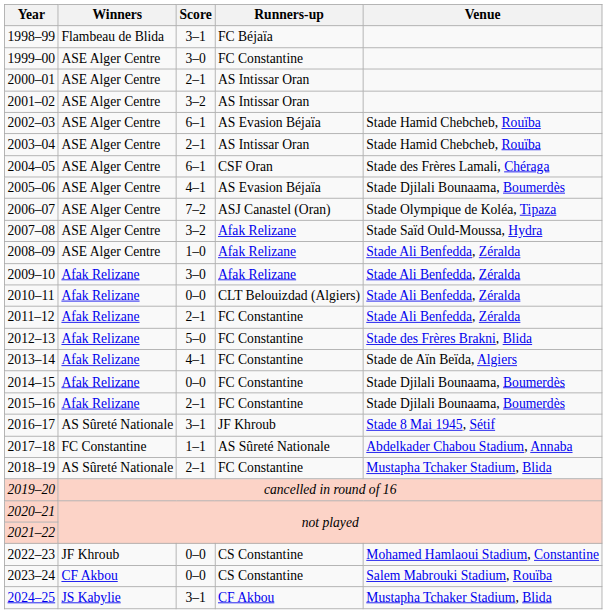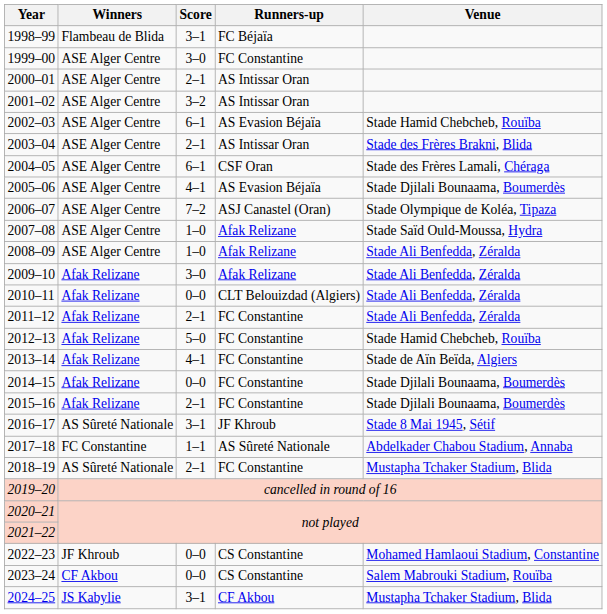 <table class="sortable wikitable">
 <tr>
 <th>Year</th>
 <th>Winners</th>
 <th>Score</th>
 <th>Runners-up</th>
 <th>Venue</th>
 </tr>
 <tr>
 <td>1998–99</td>
 <td>Flambeau de Blida</td>
 <td align=center>3–1</td>
 <td>FC Béjaïa</td>
 <td></td>
 </tr>
 <tr>
 <td>1999–00</td>
 <td>ASE Alger Centre</td>
 <td align=center>3–0</td>
 <td>FC Constantine</td>
 <td></td>
 </tr>
 <tr>
 <td>2000–01</td>
 <td>ASE Alger Centre</td>
 <td align=center>2–1</td>
 <td>AS Intissar Oran</td>
 <td></td>
 </tr>
 <tr>
 <td>2001–02</td>
 <td>ASE Alger Centre</td>
 <td align=center>3–2</td>
 <td>AS Intissar Oran</td>
 <td></td>
 </tr>
 <tr>
 <td>2002–03 </td>
 <td>ASE Alger Centre</td>
 <td align=center>6–1</td>
 <td>AS Evasion Béjaïa</td>
 <td>Stade Hamid Chebcheb, <a href='#'>Rouïba</a></td>
 </tr>
 <tr>
 <td>2003–04</td>
 <td>ASE Alger Centre</td>
 <td align=center>2–1</td>
 <td>AS Intissar Oran</td>
-<td>Stade Hamid Chebcheb, <a href='#'>Rouïba</a></td>
+<td><a href='#'>Stade des Frères Brakni</a>, <a href='#'>Blida</a></td>
 </tr>
 <tr>
 <td>2004–05</td>
 <td>ASE Alger Centre</td>
 <td align=center>6–1</td>
 <td>CSF Oran</td>
 <td>Stade des Frères Lamali, <a href='#'>Chéraga</a></td>
 </tr>
 <tr>
 <td>2005–06</td>
 <td>ASE Alger Centre</td>
 <td align=center>4–1</td>
 <td>AS Evasion Béjaïa</td>
 <td>Stade Djilali Bounaama, <a href='#'>Boumerdès</a></td>
 </tr>
 <tr>
 <td>2006–07</td>
 <td>ASE Alger Centre</td>
 <td align=center>7–2</td>
 <td>ASJ Canastel (Oran)</td>
 <td>Stade Olympique de Koléa, <a href='#'>Tipaza</a></td>
 </tr>
 <tr>
 <td>2007–08</td>
 <td>ASE Alger Centre</td>
-<td align=center>3–2</td>
+<td align=center>1–0</td>
 <td><a href='#'>Afak Relizane</a></td>
 <td>Stade Saïd Ould-Moussa, <a href='#'>Hydra</a></td>
 </tr>
 <tr>
 <td>2008–09</td>
 <td>ASE Alger Centre</td>
 <td align=center>1–0</td>
 <td><a href='#'>Afak Relizane</a></td>
 <td><a href='#'>Stade Ali Benfedda</a>, <a href='#'>Zéralda</a></td>
 </tr>
 <tr>
 <td>2009–10</td>
 <td><a href='#'>Afak Relizane</a></td>
 <td align=center>3–0</td>
 <td><a href='#'>Afak Relizane</a></td>
 <td><a href='#'>Stade Ali Benfedda</a>, <a href='#'>Zéralda</a></td>
 </tr>
 <tr>
 <td>2010–11</td>
 <td><a href='#'>Afak Relizane</a></td>
 <td align=center>0–0 </td>
 <td>CLT Belouizdad (Algiers)</td>
 <td><a href='#'>Stade Ali Benfedda</a>, <a href='#'>Zéralda</a></td>
 </tr>
 <tr>
 <td>2011–12 </td>
 <td><a href='#'>Afak Relizane</a></td>
 <td align=center>2–1</td>
 <td>FC Constantine</td>
 <td><a href='#'>Stade Ali Benfedda</a>, <a href='#'>Zéralda</a></td>
 </tr>
 <tr>
 <td>2012–13</td>
 <td><a href='#'>Afak Relizane</a></td>
 <td align=center>5–0</td>
 <td>FC Constantine</td>
-<td><a href='#'>Stade des Frères Brakni</a>, <a href='#'>Blida</a></td>
+<td>Stade Hamid Chebcheb, <a href='#'>Rouïba</a></td>
 </tr>
 <tr>
 <td>2013–14 </td>
 <td><a href='#'>Afak Relizane</a></td>
 <td align=center>4–1</td>
 <td>FC Constantine</td>
 <td>Stade de Aïn Beïda, <a href='#'>Algiers</a></td>
 </tr>
 <tr>
 <td>2014–15 </td>
 <td><a href='#'>Afak Relizane</a></td>
 <td align=center>0–0 </td>
 <td>FC Constantine</td>
 <td>Stade Djilali Bounaama, <a href='#'>Boumerdès</a></td>
 </tr>
 <tr>
 <td>2015–16</td>
 <td><a href='#'>Afak Relizane</a></td>
 <td align=center>2–1</td>
 <td>FC Constantine</td>
 <td>Stade Djilali Bounaama, <a href='#'>Boumerdès</a></td>
 </tr>
 <tr>
 <td>2016–17 </td>
 <td>AS Sûreté Nationale</td>
 <td align=center>3–1</td>
 <td>JF Khroub</td>
 <td><a href='#'>Stade 8 Mai 1945</a>, <a href='#'>Sétif</a></td>
 </tr>
 <tr>
 <td>2017–18</td>
 <td>FC Constantine</td>
 <td align=center>1–1 </td>
 <td>AS Sûreté Nationale</td>
 <td><a href='#'>Abdelkader Chabou Stadium</a>, <a href='#'>Annaba</a></td>
 </tr>
 <tr>
 <td>2018–19</td>
 <td>AS Sûreté Nationale</td>
 <td align=center>2–1</td>
 <td>FC Constantine</td>
 <td><a href='#'>Mustapha Tchaker Stadium</a>, <a href='#'>Blida</a></td>
 </tr>
 <tr bgcolor=#fcd3c7>
 <td><em>2019–20</em></td>
 <td align=center colspan=4><em>cancelled in round of 16 </em></td>
 </tr>
 <tr bgcolor=#fcd3c7>
 <td><em>2020–21</em></td>
 <td align=center colspan=4 rowspan=2><em>not played</em></td>
 </tr>
 <tr bgcolor=#fcd3c7>
 <td><em>2021–22</em></td>
 </tr>
 <tr>
 <td>2022–23</td>
 <td>JF Khroub</td>
 <td align=center>0–0 </td>
 <td>CS Constantine</td>
 <td><a href='#'>Mohamed Hamlaoui Stadium</a>, <a href='#'>Constantine</a></td>
 </tr>
 <tr>
 <td>2023–24</td>
 <td><a href='#'>CF Akbou</a></td>
 <td align=center>0–0 </td>
 <td>CS Constantine</td>
 <td><a href='#'>Salem Mabrouki Stadium</a>, <a href='#'>Rouïba</a></td>
 </tr>
 <tr>
 <td><a href='#'>2024–25</a></td>
 <td><a href='#'>JS Kabylie</a></td>
 <td align=center>3–1</td>
 <td><a href='#'>CF Akbou</a></td>
 <td><a href='#'>Mustapha Tchaker Stadium</a>, <a href='#'>Blida</a></td>
 </tr>
 </table>
